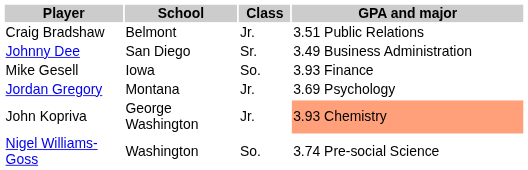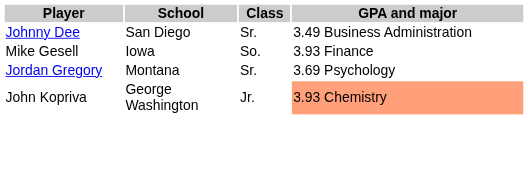 <table style="width:600px" "border:'1' 'solid' 'gray' ">
 <tr>
 <th style="background:#ccc; width:23%;">Player</th>
 <th style="background:#ccc; width:22%;">School</th>
 <th style="background:#ccc; width:10%;">Class</th>
 <th style="background:#ccc; width:45%;">GPA and major</th>
-</tr>
-<tr>
-<td>Craig Bradshaw</td>
-<td>Belmont</td>
-<td>Jr.</td>
-<td>3.51 Public Relations</td>
 </tr>
 <tr>
 <td><a href='#'>Johnny Dee</a></td>
 <td>San Diego</td>
 <td>Sr.</td>
 <td>3.49 Business Administration</td>
 </tr>
 <tr>
 <td>Mike Gesell</td>
 <td>Iowa</td>
 <td>So.</td>
 <td>3.93 Finance</td>
 </tr>
 <tr>
 <td><a href='#'>Jordan Gregory</a></td>
 <td>Montana</td>
-<td>Jr.</td>
+<td>Sr.</td>
 <td>3.69 Psychology</td>
 </tr>
 <tr>
 <td>John Kopriva</td>
 <td>George Washington</td>
 <td>Jr.</td>
 <td style="background: lightsalmon;">3.93 Chemistry</td>
 </tr>
-<tr>
-<td><a href='#'>Nigel Williams-Goss</a></td>
-<td>Washington</td>
-<td>So.</td>
-<td>3.74 Pre-social Science</td>
-</tr>
 </table>
